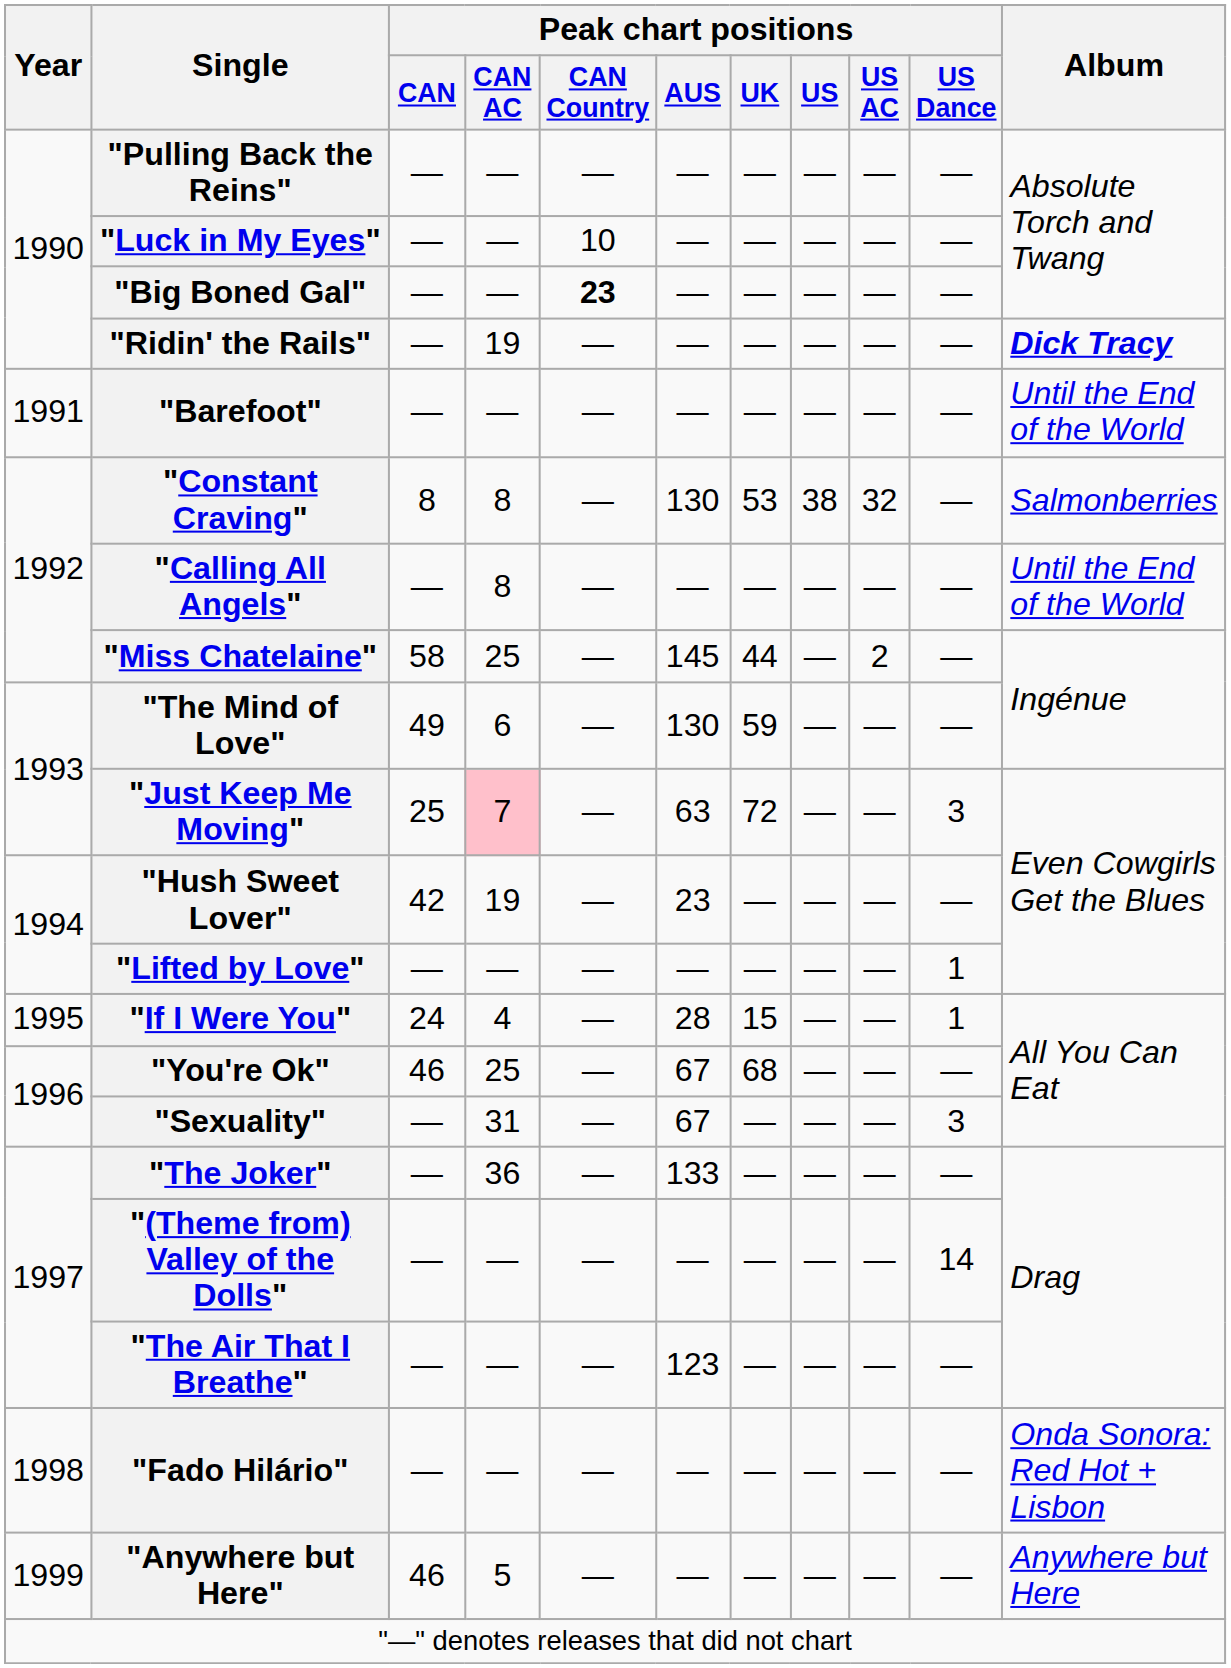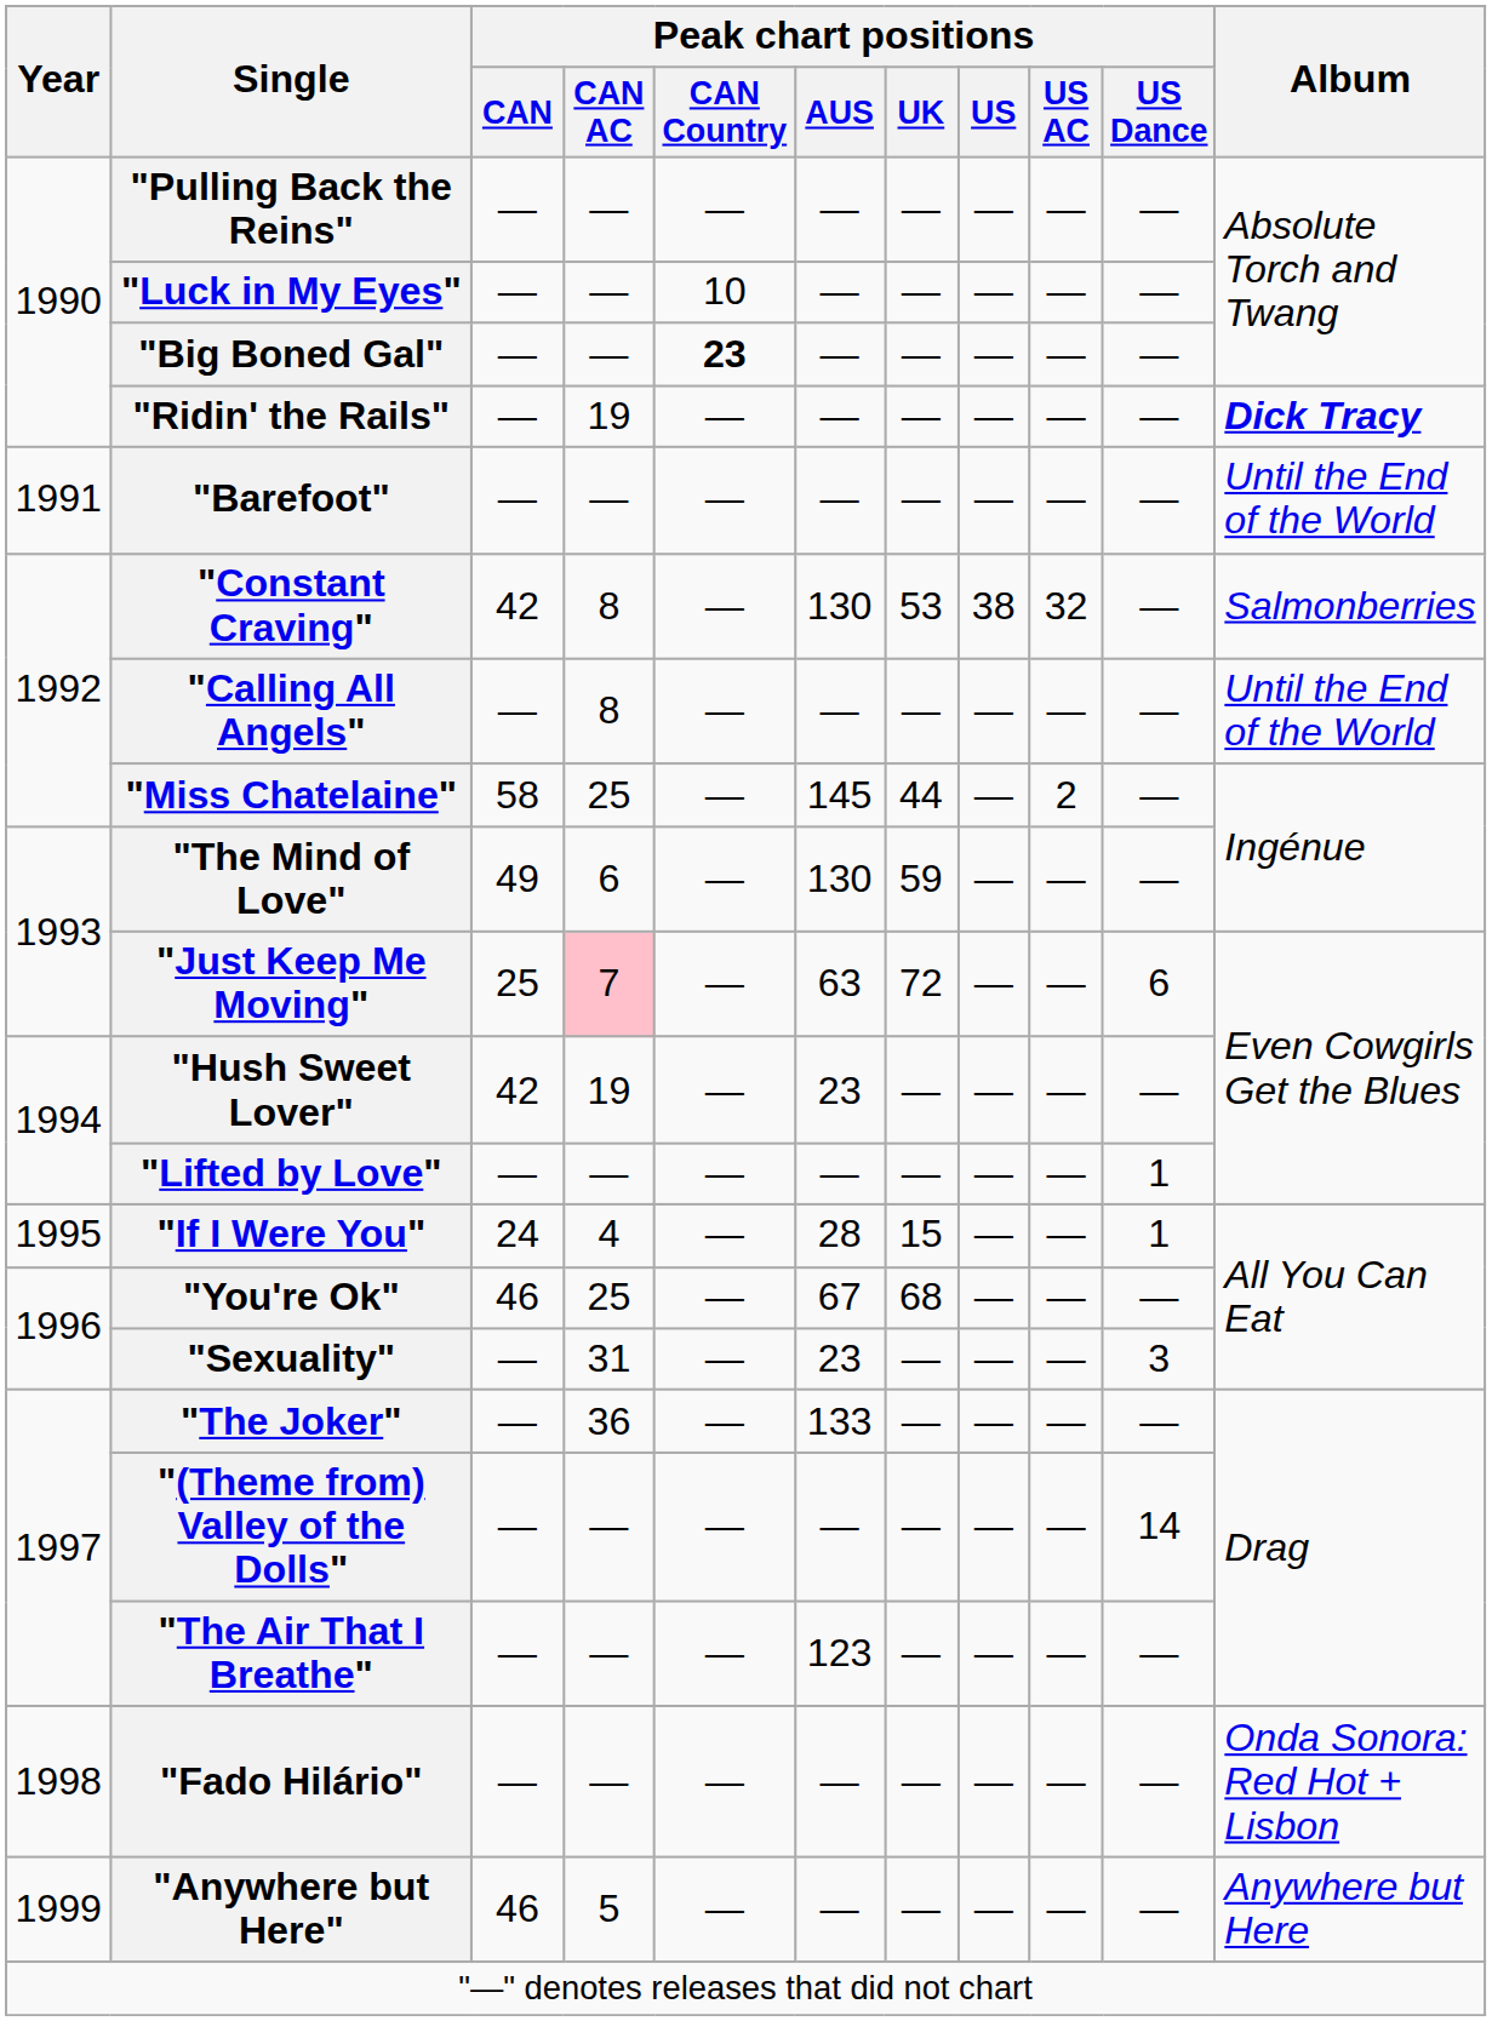 <table class="wikitable plainrowheaders" style="text-align:center;">
 <tr>
 <th rowspan="2">Year</th>
 <th rowspan="2" style="width:21em;">Single</th>
 <th colspan="8">Peak chart positions</th>
 <th rowspan="2">Album</th>
 </tr>
 <tr style="font-size:smaller;">
 <th width="40"><a href='#'>CAN</a><br></th>
 <th width="40"><a href='#'>CAN AC</a><br></th>
 <th width="40"><a href='#'>CAN Country</a><br></th>
 <th width="40"><a href='#'>AUS</a><br></th>
 <th width="40"><a href='#'>UK</a><br></th>
 <th width="40"><a href='#'>US</a><br></th>
 <th width="40"><a href='#'>US AC</a><br></th>
 <th width="40"><a href='#'>US Dance</a><br></th>
 </tr>
 <tr>
 <td rowspan="4">1990</td>
 <th scope="row">"Pulling Back the Reins"</th>
 <td>—</td>
 <td>—</td>
 <td>—</td>
 <td>—</td>
 <td>—</td>
 <td>—</td>
 <td>—</td>
 <td>—</td>
 <td align="left" rowspan="3"><em>Absolute Torch and Twang</em></td>
 </tr>
 <tr>
 <th scope="row">"<a href='#'>Luck in My Eyes</a>"</th>
 <td>—</td>
 <td>—</td>
 <td>10</td>
 <td>—</td>
 <td>—</td>
 <td>—</td>
 <td>—</td>
 <td>—</td>
 </tr>
 <tr>
 <th scope="row">"Big Boned Gal"</th>
 <td>—</td>
 <td>—</td>
 <td><strong>23</strong></td>
 <td>—</td>
 <td>—</td>
 <td>—</td>
 <td>—</td>
 <td>—</td>
 </tr>
 <tr>
 <th scope="row">"Ridin' the Rails" </th>
 <td>—</td>
 <td>19</td>
 <td>—</td>
 <td>—</td>
 <td>—</td>
 <td>—</td>
 <td>—</td>
 <td>—</td>
 <td align="left"><strong><em><a href='#'>Dick Tracy</a></em></strong></td>
 </tr>
 <tr>
 <td>1991</td>
 <th scope="row">"Barefoot"</th>
 <td>—</td>
 <td>—</td>
 <td>—</td>
 <td>—</td>
 <td>—</td>
 <td>—</td>
 <td>—</td>
 <td>—</td>
 <td align="left"><em><a href='#'>Until the End of the World</a></em></td>
 </tr>
 <tr>
 <td rowspan="3">1992</td>
 <th scope="row">"<a href='#'>Constant Craving</a>"</th>
-<td>8</td>
+<td>42</td>
 <td>8</td>
 <td>—</td>
 <td>130</td>
 <td>53</td>
 <td>38</td>
 <td>32</td>
 <td>—</td>
 <td align="left"><em><a href='#'>Salmonberries</a></em></td>
 </tr>
 <tr>
 <th scope="row">"<a href='#'>Calling All Angels</a>" </th>
 <td>—</td>
 <td>8</td>
 <td>—</td>
 <td>—</td>
 <td>—</td>
 <td>—</td>
 <td>—</td>
 <td>—</td>
 <td align="left"><em><a href='#'>Until the End of the World</a></em></td>
 </tr>
 <tr>
 <th scope="row">"<a href='#'>Miss Chatelaine</a>"</th>
 <td>58</td>
 <td>25</td>
 <td>—</td>
 <td>145</td>
 <td>44</td>
 <td>—</td>
 <td>2</td>
 <td>—</td>
 <td align="left" rowspan="2"><em>Ingénue</em></td>
 </tr>
 <tr>
 <td rowspan="2">1993</td>
 <th scope="row">"The Mind of Love"</th>
 <td>49</td>
 <td>6</td>
 <td>—</td>
 <td>130</td>
 <td>59</td>
 <td>—</td>
 <td>—</td>
 <td>—</td>
 </tr>
 <tr>
 <th scope="row">"<a href='#'>Just Keep Me Moving</a>"</th>
 <td>25</td>
 <td style="background: pink;">7</td>
 <td>—</td>
 <td>63</td>
 <td>72</td>
 <td>—</td>
 <td>—</td>
-<td>3</td>
+<td>6</td>
 <td align="left" rowspan="3"><em>Even Cowgirls Get the Blues</em></td>
 </tr>
 <tr>
 <td rowspan="2">1994</td>
 <th scope="row">"Hush Sweet Lover"</th>
 <td>42</td>
 <td>19</td>
 <td>—</td>
 <td>23</td>
 <td>—</td>
 <td>—</td>
 <td>—</td>
 <td>—</td>
 </tr>
 <tr>
 <th scope="row">"<a href='#'>Lifted by Love</a>"</th>
 <td>—</td>
 <td>—</td>
 <td>—</td>
 <td>—</td>
 <td>—</td>
 <td>—</td>
 <td>—</td>
 <td>1</td>
 </tr>
 <tr>
 <td>1995</td>
 <th scope="row">"<a href='#'>If I Were You</a>"</th>
 <td>24</td>
 <td>4</td>
 <td>—</td>
 <td>28</td>
 <td>15</td>
 <td>—</td>
 <td>—</td>
 <td>1</td>
 <td align="left" rowspan="3"><em>All You Can Eat</em></td>
 </tr>
 <tr>
 <td rowspan="2">1996</td>
 <th scope="row">"You're Ok"</th>
 <td>46</td>
 <td>25</td>
 <td>—</td>
 <td>67</td>
 <td>68</td>
 <td>—</td>
 <td>—</td>
 <td>—</td>
 </tr>
 <tr>
 <th scope="row">"Sexuality"</th>
 <td>—</td>
 <td>31</td>
 <td>—</td>
-<td>67</td>
+<td>23</td>
 <td>—</td>
 <td>—</td>
 <td>—</td>
 <td>3</td>
 </tr>
 <tr>
 <td rowspan="3">1997</td>
 <th scope="row">"<a href='#'>The Joker</a>"</th>
 <td>—</td>
 <td>36</td>
 <td>—</td>
 <td>133</td>
 <td>—</td>
 <td>—</td>
 <td>—</td>
 <td>—</td>
 <td align="left" rowspan="3"><em>Drag</em></td>
 </tr>
 <tr>
 <th scope="row">"<a href='#'>(Theme from) Valley of the Dolls</a>"</th>
 <td>—</td>
 <td>—</td>
 <td>—</td>
 <td>—</td>
 <td>—</td>
 <td>—</td>
 <td>—</td>
 <td>14</td>
 </tr>
 <tr>
 <th scope="row">"<a href='#'>The Air That I Breathe</a>"</th>
 <td>—</td>
 <td>—</td>
 <td>—</td>
 <td>123</td>
 <td>—</td>
 <td>—</td>
 <td>—</td>
 <td>—</td>
 </tr>
 <tr>
 <td>1998</td>
 <th scope="row">"Fado Hilário"</th>
 <td>—</td>
 <td>—</td>
 <td>—</td>
 <td>—</td>
 <td>—</td>
 <td>—</td>
 <td>—</td>
 <td>—</td>
 <td align="left"><em><a href='#'>Onda Sonora: Red Hot + Lisbon</a></em></td>
 </tr>
 <tr>
 <td>1999</td>
 <th scope="row">"Anywhere but Here"</th>
 <td>46</td>
 <td>5</td>
 <td>—</td>
 <td>—</td>
 <td>—</td>
 <td>—</td>
 <td>—</td>
 <td>—</td>
 <td align="left"><em><a href='#'>Anywhere but Here</a></em></td>
 </tr>
 <tr>
 <td colspan="11" style="font-size:85%">"—" denotes releases that did not chart</td>
 </tr>
 </table>
